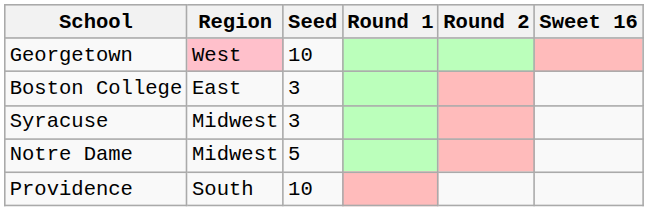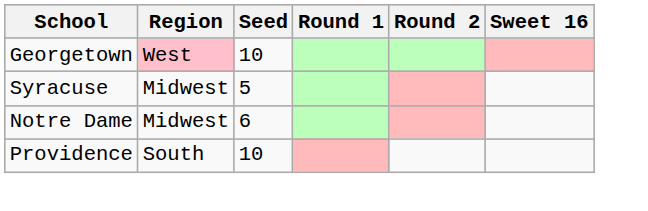 <table class="wikitable">
 <tr>
 <th>School</th>
 <th>Region</th>
 <th>Seed</th>
 <th>Round 1</th>
 <th>Round 2</th>
 <th>Sweet 16</th>
 </tr>
 <tr>
 <td>Georgetown</td>
 <td style="background: pink;">West</td>
 <td>10</td>
 <td style="background:#bfb;"></td>
 <td style="background:#bfb;"></td>
 <td style="background:#fbb;"></td>
 </tr>
 <tr>
-<td>Boston College</td>
-<td>East</td>
-<td>3</td>
-<td style="background:#bfb;"></td>
-<td style="background:#fbb;"></td>
-<td></td>
-</tr>
-<tr>
 <td>Syracuse</td>
 <td>Midwest</td>
-<td>3</td>
+<td>5</td>
 <td style="background:#bfb;"></td>
 <td style="background:#fbb;"></td>
 <td></td>
 </tr>
 <tr>
 <td>Notre Dame</td>
 <td>Midwest</td>
-<td>5</td>
+<td>6</td>
 <td style="background:#bfb;"></td>
 <td style="background:#fbb;"></td>
 <td></td>
 </tr>
 <tr>
 <td>Providence</td>
 <td>South</td>
 <td>10</td>
 <td style="background:#fbb;"></td>
 <td></td>
 <td></td>
 </tr>
 </table>
